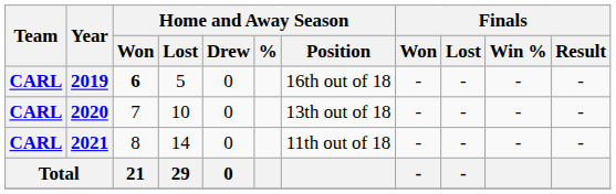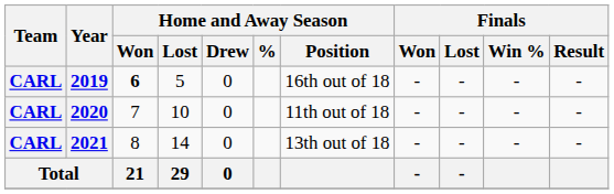 <table class="wikitable" style="font-size: 95%; text-align:center;">
 <tr>
 <th rowspan="2">Team</th>
 <th rowspan="2">Year</th>
 <th colspan="5">Home and Away Season</th>
 <th colspan="4">Finals</th>
 </tr>
 <tr>
 <th>Won</th>
 <th>Lost</th>
 <th>Drew</th>
 <th>%</th>
 <th>Position</th>
 <th>Won</th>
 <th>Lost</th>
 <th>Win %</th>
 <th>Result</th>
 </tr>
 <tr>
 <th><a href='#'>CARL</a></th>
 <th><a href='#'>2019</a></th>
 <td><strong>6</strong></td>
 <td>5</td>
 <td>0</td>
 <td></td>
 <td>16th out of 18</td>
 <td>-</td>
 <td>-</td>
 <td>-</td>
 <td>-</td>
 </tr>
 <tr>
 <th><a href='#'>CARL</a></th>
 <th><a href='#'>2020</a></th>
 <td>7</td>
 <td>10</td>
 <td>0</td>
 <td></td>
-<td>13th out of 18</td>
+<td>11th out of 18</td>
 <td>-</td>
 <td>-</td>
 <td>-</td>
 <td>-</td>
 </tr>
 <tr>
 <th><a href='#'>CARL</a></th>
 <th><a href='#'>2021</a></th>
 <td>8</td>
 <td>14</td>
 <td>0</td>
 <td></td>
-<td>11th out of 18</td>
+<td>13th out of 18</td>
 <td>-</td>
 <td>-</td>
 <td>-</td>
 <td>-</td>
 </tr>
 <tr !>
 <th colspan="2">Total</th>
 <th>21</th>
 <th>29</th>
 <th>0</th>
 <th></th>
 <th></th>
 <th>-</th>
 <th>-</th>
 <th></th>
 <th></th>
 </tr>
 <tr>
 </tr>
 </table>
